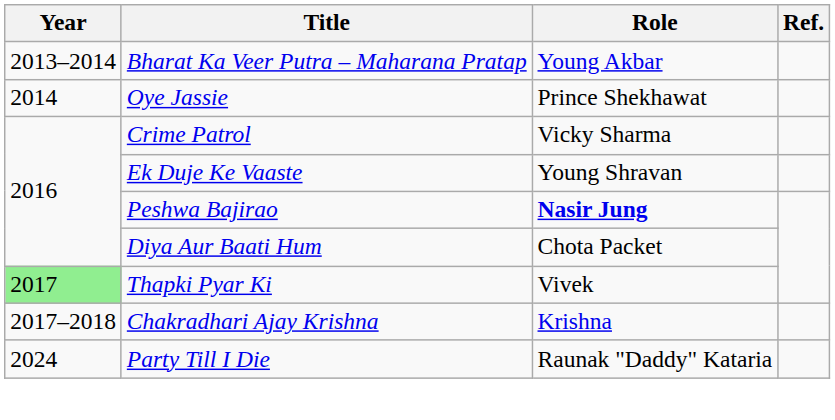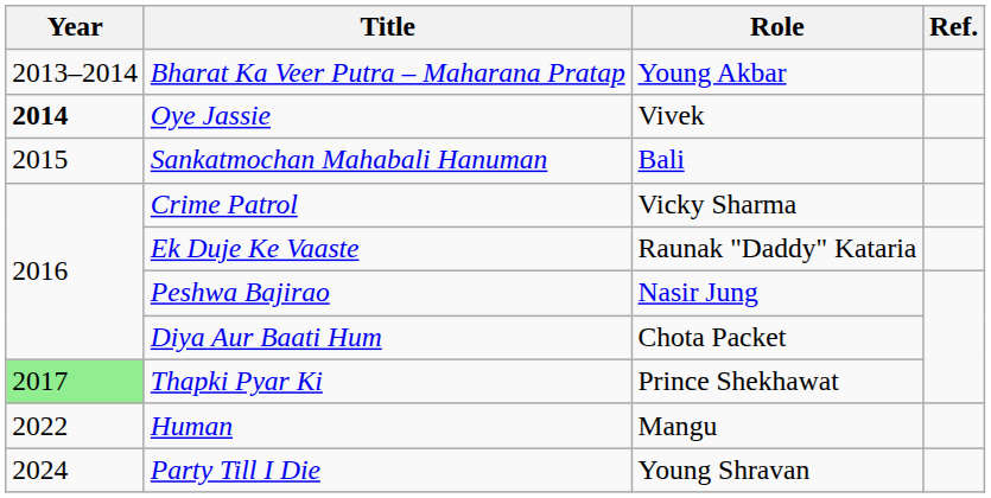 <table class="wikitable sortable">
 <tr>
 <th>Year</th>
 <th>Title</th>
 <th>Role</th>
 <th>Ref.</th>
 </tr>
 <tr>
 <td>2013–2014</td>
 <td><em><a href='#'>Bharat Ka Veer Putra – Maharana Pratap</a></em></td>
 <td><a href='#'>Young Akbar</a></td>
 <td></td>
 </tr>
 <tr>
-<td>2014</td>
+<td><strong>2014</strong></td>
 <td><em><a href='#'>Oye Jassie</a></em></td>
-<td>Prince Shekhawat</td>
+<td>Vivek</td>
+<td></td>
+</tr>
+<tr>
+<td>2015</td>
+<td><em><a href='#'>Sankatmochan Mahabali Hanuman</a></em></td>
+<td><a href='#'>Bali</a></td>
 <td></td>
 </tr>
 <tr>
 <td rowspan="4">2016</td>
 <td><em><a href='#'>Crime Patrol</a></em></td>
 <td>Vicky Sharma</td>
 <td></td>
 </tr>
 <tr>
 <td><em><a href='#'>Ek Duje Ke Vaaste</a></em></td>
-<td>Young Shravan</td>
+<td>Raunak "Daddy" Kataria</td>
 <td></td>
 </tr>
 <tr>
 <td><em><a href='#'>Peshwa Bajirao</a></em></td>
-<td><strong><a href='#'>Nasir Jung</a></strong></td>
+<td><a href='#'>Nasir Jung</a></td>
 <td rowspan="3"></td>
 </tr>
 <tr>
 <td><em><a href='#'>Diya Aur Baati Hum</a></em></td>
 <td>Chota Packet</td>
 </tr>
 <tr>
 <td style="background: lightgreen;">2017</td>
 <td><em><a href='#'>Thapki Pyar Ki</a></em></td>
-<td>Vivek</td>
+<td>Prince Shekhawat</td>
 </tr>
 <tr>
-<td>2017–2018</td>
-<td><em><a href='#'>Chakradhari Ajay Krishna</a></em></td>
-<td><a href='#'>Krishna</a></td>
+<td>2022</td>
+<td><em><a href='#'>Human</a></em></td>
+<td>Mangu</td>
 <td></td>
 </tr>
 <tr>
 <td>2024</td>
 <td><em><a href='#'>Party Till I Die</a></em></td>
-<td>Raunak "Daddy" Kataria</td>
+<td>Young Shravan</td>
 <td></td>
 </tr>
 </table>
